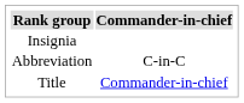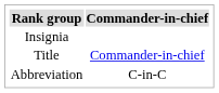 <table style="border:thin solid darkgray; padding:0.2em;">
 <tr style="background:#ddd;">
 <th>Rank group</th>
 <th>Commander-in-chief</th>
 </tr>
 <tr align="center">
 <td>Insignia</td>
 <td> </td>
 </tr>
 <tr align="center">
+<td>Title</td>
+<td><a href='#'>Commander-in-chief</a></td>
+</tr>
+<tr align="center">
 <td>Abbreviation</td>
 <td>C-in-C</td>
 </tr>
-<tr align="center">
-<td>Title</td>
-<td><a href='#'>Commander-in-chief</a></td>
-</tr>
 </table>
